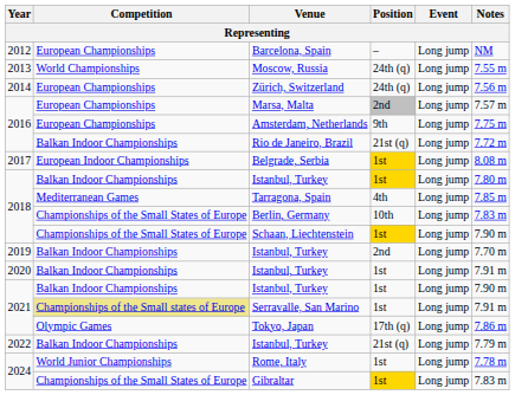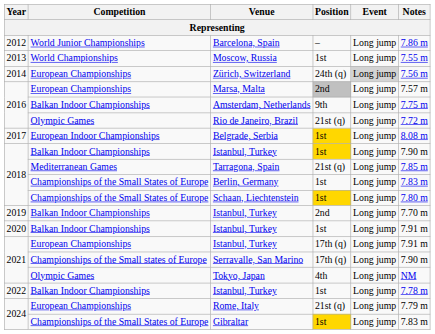 <table class="wikitable sortable">
 <tr>
 <th>Year</th>
 <th>Competition</th>
 <th>Venue</th>
 <th>Position</th>
 <th>Event</th>
 <th>Notes</th>
 </tr>
 <tr>
 <th colspan="6">Representing </th>
 </tr>
 <tr>
 <td>2012</td>
-<td><a href='#'>European Championships</a></td>
+<td><a href='#'>World Junior Championships</a></td>
 <td><a href='#'>Barcelona, Spain</a></td>
 <td>–</td>
 <td>Long jump</td>
-<td><a href='#'>NM</a></td>
+<td><a href='#'>7.86 m</a></td>
 </tr>
 <tr>
 <td>2013</td>
 <td><a href='#'>World Championships</a></td>
 <td><a href='#'>Moscow, Russia</a></td>
-<td>24th (q)</td>
+<td>1st</td>
 <td>Long jump</td>
 <td><a href='#'>7.55 m</a></td>
 </tr>
 <tr>
 <td>2014</td>
 <td><a href='#'>European Championships</a></td>
 <td><a href='#'>Zürich, Switzerland</a></td>
 <td>24th (q)</td>
-<td>Long jump</td>
+<td style="background: lightgrey;">Long jump</td>
 <td><a href='#'>7.56 m</a></td>
 </tr>
 <tr>
 <td rowspan=3>2016</td>
 <td><a href='#'>European Championships</a></td>
 <td><a href='#'>Marsa, Malta</a></td>
 <td bgcolor=silver>2nd</td>
 <td>Long jump</td>
 <td>7.57 m</td>
 </tr>
 <tr>
-<td><a href='#'>European Championships</a></td>
+<td><a href='#'>Balkan Indoor Championships</a></td>
 <td><a href='#'>Amsterdam, Netherlands</a></td>
 <td>9th</td>
 <td>Long jump</td>
 <td><a href='#'>7.75 m</a></td>
 </tr>
 <tr>
-<td><a href='#'>Balkan Indoor Championships</a></td>
+<td><a href='#'>Olympic Games</a></td>
 <td><a href='#'>Rio de Janeiro, Brazil</a></td>
 <td>21st (q)</td>
 <td>Long jump</td>
 <td><a href='#'>7.72 m</a></td>
 </tr>
 <tr>
 <td>2017</td>
 <td><a href='#'>European Indoor Championships</a></td>
 <td><a href='#'>Belgrade, Serbia</a></td>
 <td bgcolor=gold>1st</td>
 <td>Long jump</td>
 <td><a href='#'>8.08 m</a></td>
 </tr>
 <tr>
 <td rowspan=4>2018</td>
 <td><a href='#'>Balkan Indoor Championships</a></td>
 <td><a href='#'>Istanbul, Turkey</a></td>
 <td bgcolor=gold>1st</td>
 <td>Long jump</td>
-<td><a href='#'>7.80 m</a></td>
+<td>7.90 m</td>
 </tr>
 <tr>
 <td><a href='#'>Mediterranean Games</a></td>
 <td><a href='#'>Tarragona, Spain</a></td>
-<td>4th</td>
+<td>21st (q)</td>
 <td>Long jump</td>
 <td><a href='#'>7.85 m</a></td>
 </tr>
 <tr>
 <td><a href='#'>Championships of the Small States of Europe</a></td>
 <td><a href='#'>Berlin, Germany</a></td>
-<td>10th</td>
+<td>1st</td>
 <td>Long jump</td>
 <td><a href='#'>7.83 m</a></td>
 </tr>
 <tr>
 <td><a href='#'>Championships of the Small States of Europe</a></td>
 <td><a href='#'>Schaan, Liechtenstein</a></td>
 <td style="background-color:gold;">1st</td>
 <td>Long jump</td>
-<td>7.90 m</td>
+<td><a href='#'>7.80 m</a></td>
 </tr>
 <tr>
 <td>2019</td>
 <td><a href='#'>Balkan Indoor Championships</a></td>
 <td><a href='#'>Istanbul, Turkey</a></td>
 <td>2nd</td>
 <td>Long jump</td>
 <td>7.70 m</td>
 </tr>
 <tr>
 <td>2020</td>
 <td><a href='#'>Balkan Indoor Championships</a></td>
 <td><a href='#'>Istanbul, Turkey</a></td>
 <td>1st</td>
 <td>Long jump</td>
 <td>7.91 m</td>
 </tr>
 <tr>
 <td rowspan=3>2021</td>
-<td><a href='#'>Balkan Indoor Championships</a></td>
+<td><a href='#'>European Championships</a></td>
 <td><a href='#'>Istanbul, Turkey</a></td>
-<td>1st</td>
+<td>17th (q)</td>
+<td>Long jump</td>
+<td>7.91 m</td>
+</tr>
+<tr>
+<td><a href='#'>Championships of the Small states of Europe</a></td>
+<td><a href='#'>Serravalle, San Marino</a></td>
+<td>17th (q)</td>
 <td>Long jump</td>
 <td>7.90 m</td>
 </tr>
 <tr>
-<td style="background: khaki;"><a href='#'>Championships of the Small states of Europe</a></td>
-<td><a href='#'>Serravalle, San Marino</a></td>
-<td>1st</td>
-<td>Long jump</td>
-<td>7.91 m</td>
-</tr>
-<tr>
 <td><a href='#'>Olympic Games</a></td>
 <td><a href='#'>Tokyo, Japan</a></td>
-<td>17th (q)</td>
+<td>4th</td>
 <td>Long jump</td>
-<td><a href='#'>7.86 m</a></td>
+<td><a href='#'>NM</a></td>
 </tr>
 <tr>
 <td>2022</td>
 <td><a href='#'>Balkan Indoor Championships</a></td>
 <td><a href='#'>Istanbul, Turkey</a></td>
+<td>1st</td>
+<td>Long jump</td>
+<td><a href='#'>7.78 m</a></td>
+</tr>
+<tr>
+<td rowspan=2>2024</td>
+<td><a href='#'>European Championships</a></td>
+<td><a href='#'>Rome, Italy</a></td>
 <td>21st (q)</td>
 <td>Long jump</td>
 <td>7.79 m</td>
-</tr>
-<tr>
-<td rowspan=2>2024</td>
-<td><a href='#'>World Junior Championships</a></td>
-<td><a href='#'>Rome, Italy</a></td>
-<td>1st</td>
-<td>Long jump</td>
-<td><a href='#'>7.78 m</a></td>
 </tr>
 <tr>
 <td><a href='#'>Championships of the Small States of Europe</a></td>
 <td><a href='#'>Gibraltar</a></td>
 <td bgcolor=gold>1st</td>
 <td>Long jump</td>
 <td>7.83 m</td>
 </tr>
 </table>
